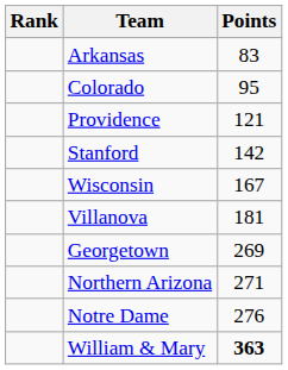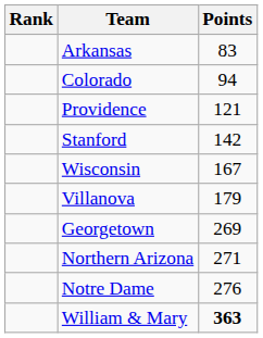 <table class="wikitable sortable" style="text-align:center">
 <tr>
 <th>Rank</th>
 <th>Team</th>
 <th>Points</th>
 </tr>
 <tr>
 <td></td>
 <td align=left><a href='#'>Arkansas</a></td>
 <td>83</td>
 </tr>
 <tr>
 <td></td>
 <td align=left><a href='#'>Colorado</a></td>
-<td>95</td>
+<td>94</td>
 </tr>
 <tr>
 <td></td>
 <td align=left><a href='#'>Providence</a></td>
 <td>121</td>
 </tr>
 <tr>
 <td></td>
 <td align=left><a href='#'>Stanford</a></td>
 <td>142</td>
 </tr>
 <tr>
 <td></td>
 <td align=left><a href='#'>Wisconsin</a></td>
 <td>167</td>
 </tr>
 <tr>
 <td></td>
 <td align=left><a href='#'>Villanova</a></td>
-<td>181</td>
+<td>179</td>
 </tr>
 <tr>
 <td></td>
 <td align=left><a href='#'>Georgetown</a></td>
 <td>269</td>
 </tr>
 <tr>
 <td></td>
 <td align=left><a href='#'>Northern Arizona</a></td>
 <td>271</td>
 </tr>
 <tr>
 <td></td>
 <td align=left><a href='#'>Notre Dame</a></td>
 <td>276</td>
 </tr>
 <tr>
 <td></td>
 <td align=left><a href='#'>William & Mary</a></td>
 <td><strong>363</strong></td>
 </tr>
 </table>
